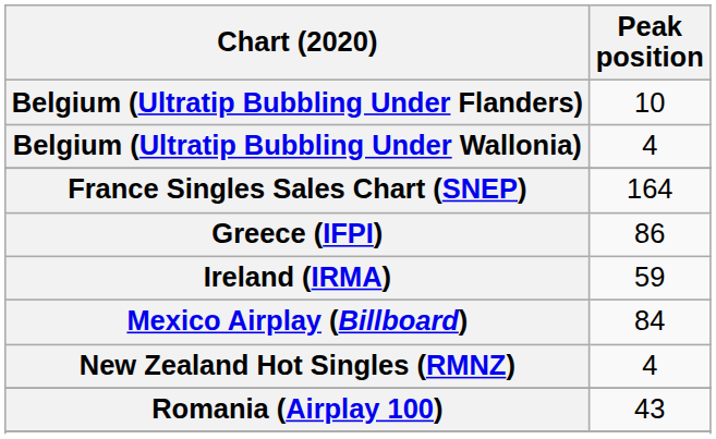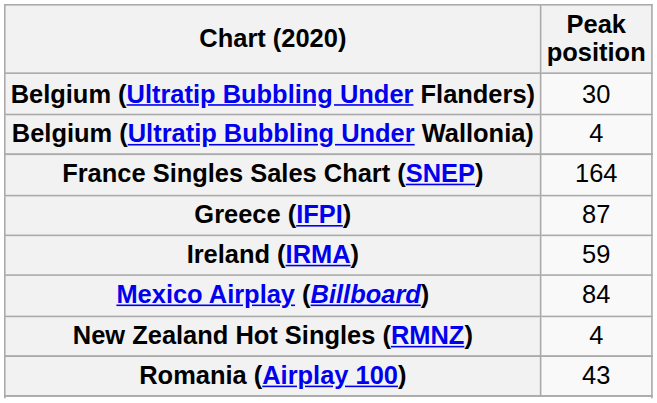 <table class="wikitable sortable plainrowheaders" style="text-align:center">
 <tr>
 <th scope="col">Chart (2020)</th>
 <th scope="col">Peak<br>position</th>
 </tr>
 <tr>
 <th scope="row">Belgium (<a href='#'>Ultratip Bubbling Under</a> Flanders)</th>
-<td align="center">10</td>
+<td align="center">30</td>
 </tr>
 <tr>
 <th scope="row">Belgium (<a href='#'>Ultratip Bubbling Under</a> Wallonia)</th>
 <td align="center">4</td>
 </tr>
 <tr>
 </tr>
 <tr>
 </tr>
 <tr>
 </tr>
 <tr>
 </tr>
 <tr>
 <th scope="row">France Singles Sales Chart (<a href='#'>SNEP</a>)</th>
 <td>164</td>
 </tr>
 <tr>
 <th scope="row">Greece (<a href='#'>IFPI</a>)</th>
-<td>86</td>
+<td>87</td>
 </tr>
 <tr>
 <th scope="row">Ireland (<a href='#'>IRMA</a>)</th>
 <td>59</td>
 </tr>
 <tr>
 <th scope="row"><a href='#'>Mexico Airplay</a> (<em><a href='#'>Billboard</a></em>)</th>
 <td>84</td>
 </tr>
 <tr>
 <th scope="row">New Zealand Hot Singles (<a href='#'>RMNZ</a>)</th>
 <td>4</td>
 </tr>
 <tr>
 </tr>
 <tr>
 <th scope="row">Romania (<a href='#'>Airplay 100</a>)</th>
 <td>43</td>
 </tr>
 <tr>
 </tr>
 <tr>
 </tr>
 <tr>
 </tr>
 <tr>
 </tr>
 </table>
